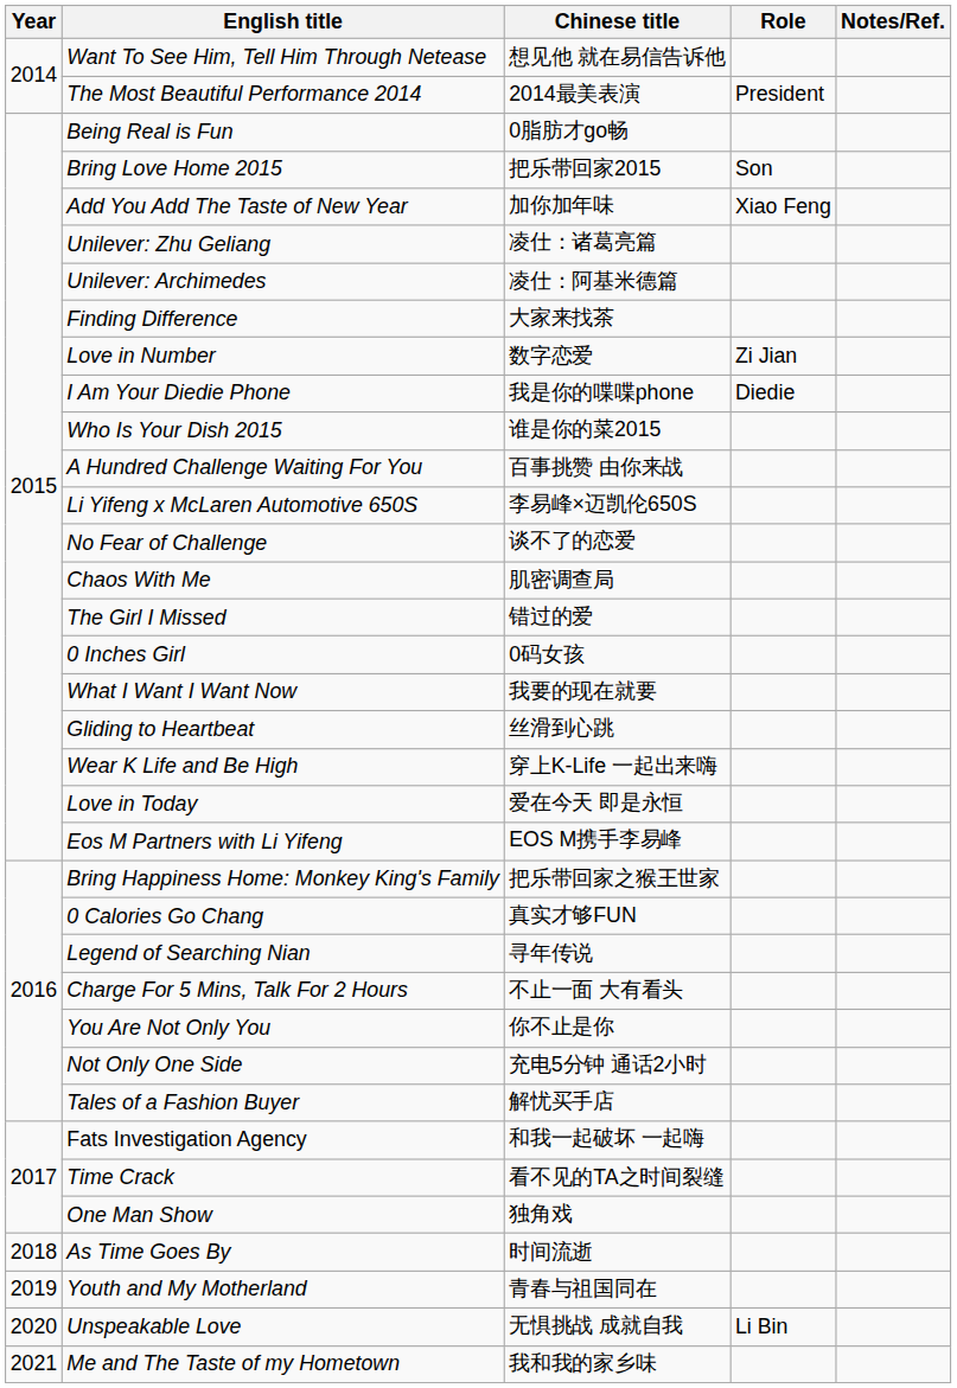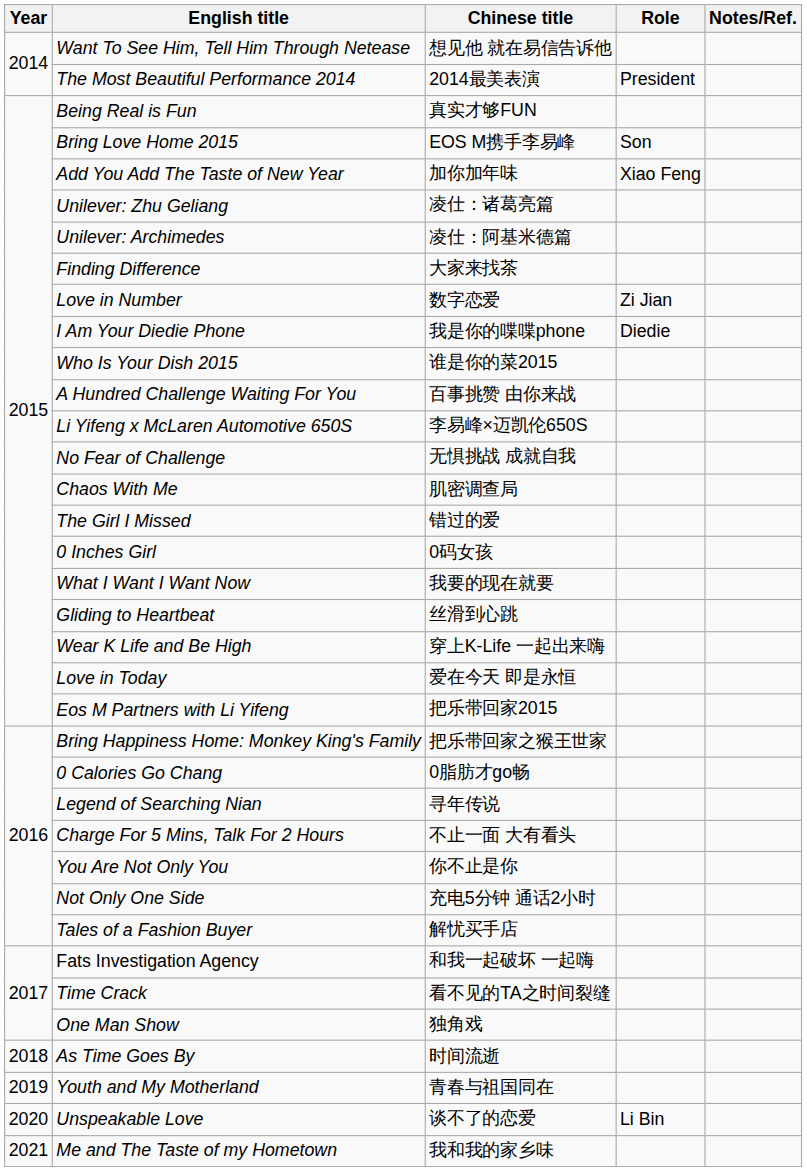 <table class="wikitable sortable">
 <tr>
 <th>Year</th>
 <th>English title</th>
 <th>Chinese title</th>
 <th>Role</th>
 <th class="unsortable">Notes/Ref.</th>
 </tr>
 <tr>
 <td rowspan=2>2014</td>
 <td><em>Want To See Him, Tell Him Through Netease</em></td>
 <td>想见他 就在易信告诉他</td>
 <td></td>
 <td></td>
 </tr>
 <tr>
 <td><em>The Most Beautiful Performance 2014</em></td>
 <td>2014最美表演</td>
 <td>President</td>
 <td></td>
 </tr>
 <tr>
 <td rowspan=20>2015</td>
 <td><em>Being Real is Fun</em></td>
-<td>0脂肪才go畅</td>
+<td>真实才够FUN</td>
 <td></td>
 <td></td>
 </tr>
 <tr>
 <td><em>Bring Love Home 2015</em></td>
-<td>把乐带回家2015</td>
+<td>EOS M携手李易峰</td>
 <td>Son</td>
 <td></td>
 </tr>
 <tr>
 <td><em>Add You Add The Taste of New Year</em></td>
 <td>加你加年味</td>
 <td>Xiao Feng</td>
 <td></td>
 </tr>
 <tr>
 <td><em>Unilever: Zhu Geliang</em></td>
 <td>凌仕：诸葛亮篇</td>
 <td></td>
 <td></td>
 </tr>
 <tr>
 <td><em>Unilever: Archimedes</em></td>
 <td>凌仕：阿基米德篇</td>
 <td></td>
 <td></td>
 </tr>
 <tr>
 <td><em>Finding Difference</em></td>
 <td>大家来找茶</td>
 <td></td>
 <td></td>
 </tr>
 <tr>
 <td><em>Love in Number</em></td>
 <td>数字恋爱</td>
 <td>Zi Jian</td>
 <td></td>
 </tr>
 <tr>
 <td><em>I Am Your Diedie Phone</em></td>
 <td>我是你的喋喋phone</td>
 <td>Diedie</td>
 <td></td>
 </tr>
 <tr>
 <td><em>Who Is Your Dish 2015</em></td>
 <td>谁是你的菜2015</td>
 <td></td>
 <td></td>
 </tr>
 <tr>
 <td><em>A Hundred Challenge Waiting For You</em></td>
 <td>百事挑赞 由你来战</td>
 <td></td>
 <td></td>
 </tr>
 <tr>
 <td><em>Li Yifeng x McLaren Automotive 650S</em></td>
 <td>李易峰×迈凯伦650S</td>
 <td></td>
 <td></td>
 </tr>
 <tr>
 <td><em>No Fear of Challenge</em></td>
-<td>谈不了的恋爱</td>
+<td>无惧挑战 成就自我</td>
 <td></td>
 <td></td>
 </tr>
 <tr>
 <td><em>Chaos With Me</em></td>
 <td>肌密调查局</td>
 <td></td>
 <td></td>
 </tr>
 <tr>
 <td><em>The Girl I Missed</em></td>
 <td>错过的爱</td>
 <td></td>
 <td></td>
 </tr>
 <tr>
 <td><em>0 Inches Girl</em></td>
 <td>0码女孩</td>
 <td></td>
 <td></td>
 </tr>
 <tr>
 <td><em>What I Want I Want Now</em></td>
 <td>我要的现在就要</td>
 <td></td>
 <td></td>
 </tr>
 <tr>
 <td><em>Gliding to Heartbeat</em></td>
 <td>丝滑到心跳</td>
 <td></td>
 <td></td>
 </tr>
 <tr>
 <td><em>Wear K Life and Be High</em></td>
 <td>穿上K-Life 一起出来嗨</td>
 <td></td>
 <td></td>
 </tr>
 <tr>
 <td><em>Love in Today</em></td>
 <td>爱在今天 即是永恒</td>
 <td></td>
 <td></td>
 </tr>
 <tr>
 <td><em>Eos M Partners with Li Yifeng</em></td>
-<td>EOS M携手李易峰</td>
+<td>把乐带回家2015</td>
 <td></td>
 <td></td>
 </tr>
 <tr>
 <td rowspan=7>2016</td>
 <td><em>Bring Happiness Home: Monkey King's Family</em></td>
 <td>把乐带回家之猴王世家</td>
 <td></td>
 <td></td>
 </tr>
 <tr>
 <td><em>0 Calories Go Chang</em></td>
-<td>真实才够FUN</td>
+<td>0脂肪才go畅</td>
 <td></td>
 <td></td>
 </tr>
 <tr>
 <td><em>Legend of Searching Nian</em></td>
 <td>寻年传说</td>
 <td></td>
 <td></td>
 </tr>
 <tr>
 <td><em>Charge For 5 Mins, Talk For 2 Hours</em></td>
 <td>不止一面 大有看头</td>
 <td></td>
 <td></td>
 </tr>
 <tr>
 <td><em>You Are Not Only You</em></td>
 <td>你不止是你</td>
 <td></td>
 <td></td>
 </tr>
 <tr>
 <td><em>Not Only One Side</em></td>
 <td>充电5分钟 通话2小时</td>
 <td></td>
 <td></td>
 </tr>
 <tr>
 <td><em>Tales of a Fashion Buyer</em></td>
 <td>解忧买手店</td>
 <td></td>
 <td></td>
 </tr>
 <tr>
 <td rowspan=3>2017</td>
 <td>Fats Investigation Agency</td>
 <td>和我一起破坏 一起嗨</td>
 <td></td>
 <td></td>
 </tr>
 <tr>
 <td><em>Time Crack</em></td>
 <td>看不见的TA之时间裂缝</td>
 <td></td>
 <td></td>
 </tr>
 <tr>
 <td><em>One Man Show</em></td>
 <td>独角戏</td>
 <td></td>
 <td></td>
 </tr>
 <tr>
 <td>2018</td>
 <td><em>As Time Goes By</em></td>
 <td>时间流逝</td>
 <td></td>
 <td></td>
 </tr>
 <tr>
 <td>2019</td>
 <td><em>Youth and My Motherland</em></td>
 <td>青春与祖国同在</td>
 <td></td>
 <td></td>
 </tr>
 <tr>
 <td>2020</td>
 <td><em>Unspeakable Love</em></td>
-<td>无惧挑战 成就自我</td>
+<td>谈不了的恋爱</td>
 <td>Li Bin</td>
 <td></td>
 </tr>
 <tr>
 <td>2021</td>
 <td><em>Me and The Taste of my Hometown</em></td>
 <td>我和我的家乡味</td>
 <td></td>
 <td></td>
 </tr>
 <tr>
 </tr>
 </table>
